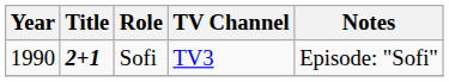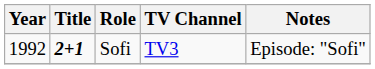 <table class="wikitable">
 <tr>
 <th>Year</th>
 <th>Title</th>
 <th>Role</th>
 <th>TV Channel</th>
 <th>Notes</th>
 </tr>
 <tr>
-<td>1990</td>
+<td>1992</td>
 <td><strong><em>2+1</em></strong></td>
 <td>Sofi</td>
 <td><a href='#'>TV3</a></td>
 <td>Episode: "Sofi"</td>
 </tr>
 <tr>
 </tr>
 </table>
